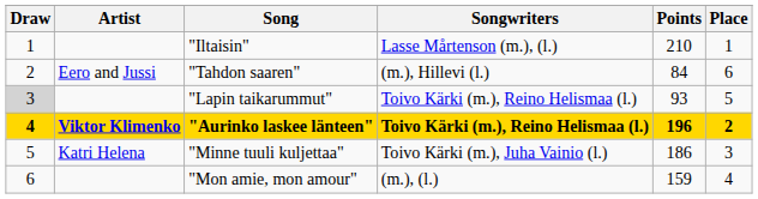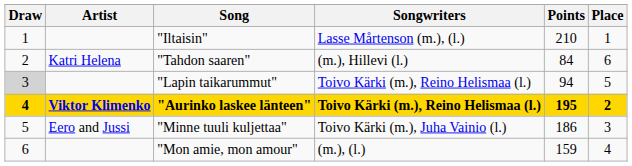 <table class="sortable wikitable" style="margin: 1em auto 1em auto">
 <tr>
 </tr>
 <tr>
 <th>Draw</th>
 <th>Artist</th>
 <th>Song</th>
 <th>Songwriters</th>
 <th>Points</th>
 <th>Place</th>
 </tr>
 <tr>
 <td align="center">1</td>
 <td></td>
 <td>"Iltaisin"</td>
 <td><a href='#'>Lasse Mårtenson</a> (m.),  (l.)</td>
 <td align="center">210</td>
 <td align="center">1</td>
 </tr>
 <tr>
 <td align="center">2</td>
-<td><a href='#'>Eero</a> and <a href='#'>Jussi</a></td>
+<td><a href='#'>Katri Helena</a></td>
 <td>"Tahdon saaren"</td>
 <td> (m.), Hillevi (l.)</td>
 <td align="center">84</td>
 <td align="center">6</td>
 </tr>
 <tr>
 <td align="center" style="background: lightgrey;">3</td>
 <td></td>
 <td>"Lapin taikarummut"</td>
 <td><a href='#'>Toivo Kärki</a> (m.), <a href='#'>Reino Helismaa</a> (l.)</td>
-<td align="center">93</td>
+<td align="center">94</td>
 <td align="center">5</td>
 </tr>
 <tr style="font-weight:bold;background:gold;">
 <td align="center">4</td>
 <td><a href='#'>Viktor Klimenko</a></td>
 <td>"Aurinko laskee länteen"</td>
 <td>Toivo Kärki (m.), Reino Helismaa (l.)</td>
-<td align="center">196</td>
+<td align="center">195</td>
 <td align="center">2</td>
 </tr>
 <tr>
 <td align="center">5</td>
-<td><a href='#'>Katri Helena</a></td>
+<td><a href='#'>Eero</a> and <a href='#'>Jussi</a></td>
 <td>"Minne tuuli kuljettaa"</td>
 <td>Toivo Kärki (m.), <a href='#'>Juha Vainio</a> (l.)</td>
 <td align="center">186</td>
 <td align="center">3</td>
 </tr>
 <tr>
 <td align="center">6</td>
 <td></td>
 <td>"Mon amie, mon amour"</td>
 <td> (m.),  (l.)</td>
 <td align="center">159</td>
 <td align="center">4</td>
 </tr>
 </table>
